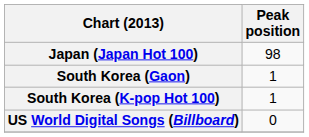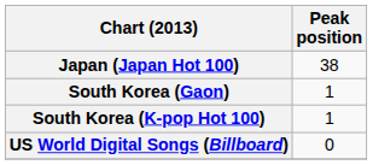 <table class="wikitable sortable plainrowheaders" style="text-align:center">
 <tr>
 <th scope="col">Chart (2013)</th>
 <th scope="col">Peak<br>position</th>
 </tr>
 <tr>
 <th scope="row">Japan (<a href='#'>Japan Hot 100</a>)</th>
-<td>98</td>
+<td>38</td>
 </tr>
 <tr>
 <th scope="row">South Korea (<a href='#'>Gaon</a>)</th>
 <td>1</td>
 </tr>
 <tr>
 <th scope="row">South Korea (<a href='#'>K-pop Hot 100</a>)</th>
 <td>1</td>
 </tr>
 <tr>
 <th scope="row">US <a href='#'>World Digital Songs</a> (<em><a href='#'>Billboard</a></em>)</th>
 <td>0</td>
 </tr>
 <tr>
 </tr>
 </table>
